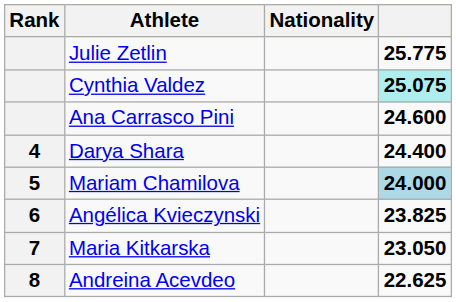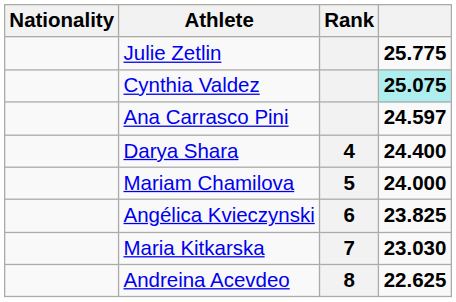 <table class="wikitable sortable" style="text-align:left">
 <tr bgcolor=fffcaf>
+<th scope=col>Nationality</th>
+<th scope=col>Athlete</th>
 <th scope=col>Rank</th>
-<th scope=col>Athlete</th>
-<th scope=col>Nationality</th>
 <th scope=col></th>
 </tr>
 <tr>
+<td></td>
+<td align=left><a href='#'>Julie Zetlin</a></td>
 <th scope=row></th>
-<td align=left><a href='#'>Julie Zetlin</a></td>
-<td></td>
 <td><strong>25.775</strong></td>
 </tr>
 <tr>
+<td></td>
+<td align=left><a href='#'>Cynthia Valdez</a></td>
 <th scope=row></th>
-<td align=left><a href='#'>Cynthia Valdez</a></td>
-<td></td>
 <td style="background: paleturquoise;"><strong>25.075</strong></td>
 </tr>
 <tr>
+<td></td>
+<td align=left><a href='#'>Ana Carrasco Pini</a></td>
 <th scope=row></th>
-<td align=left><a href='#'>Ana Carrasco Pini</a></td>
-<td></td>
-<td><strong>24.600</strong></td>
+<td><strong>24.597</strong></td>
 </tr>
 <tr>
+<td></td>
+<td align=left><a href='#'>Darya Shara</a></td>
 <th scope=row>4</th>
-<td align=left><a href='#'>Darya Shara</a></td>
-<td></td>
 <td><strong>24.400</strong></td>
 </tr>
 <tr>
+<td></td>
+<td align=left><a href='#'>Mariam Chamilova</a></td>
 <th scope=row>5</th>
-<td align=left><a href='#'>Mariam Chamilova</a></td>
-<td></td>
-<td style="background: lightblue;"><strong>24.000</strong></td>
+<td><strong>24.000</strong></td>
 </tr>
 <tr>
+<td></td>
+<td align=left><a href='#'>Angélica Kvieczynski</a></td>
 <th scope=row>6</th>
-<td align=left><a href='#'>Angélica Kvieczynski</a></td>
-<td></td>
 <td><strong>23.825</strong></td>
 </tr>
 <tr>
+<td></td>
+<td align=left><a href='#'>Maria Kitkarska</a></td>
 <th scope=row>7</th>
-<td align=left><a href='#'>Maria Kitkarska</a></td>
-<td></td>
-<td><strong>23.050</strong></td>
+<td><strong>23.030</strong></td>
 </tr>
 <tr>
+<td></td>
+<td align=left><a href='#'>Andreina Acevdeo</a></td>
 <th scope=row>8</th>
-<td align=left><a href='#'>Andreina Acevdeo</a></td>
-<td></td>
 <td><strong>22.625</strong></td>
 </tr>
 </table>
